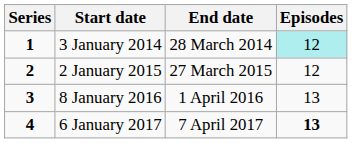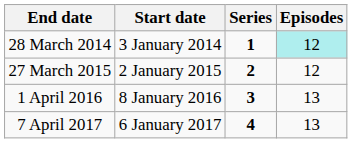 <table class="wikitable" style="text-align:center;">
 <tr>
+<th>End date</th>
+<th>Start date</th>
 <th>Series</th>
-<th>Start date</th>
-<th>End date</th>
 <th>Episodes</th>
 </tr>
 <tr>
+<td>28 March 2014</td>
+<td>3 January 2014</td>
 <td><strong>1</strong></td>
-<td>3 January 2014</td>
-<td>28 March 2014</td>
 <td style="background: paleturquoise;">12</td>
 </tr>
 <tr>
+<td>27 March 2015</td>
+<td>2 January 2015</td>
 <td><strong>2</strong></td>
-<td>2 January 2015</td>
-<td>27 March 2015</td>
 <td>12</td>
 </tr>
 <tr>
+<td>1 April 2016</td>
+<td>8 January 2016</td>
 <td><strong>3</strong></td>
-<td>8 January 2016</td>
-<td>1 April 2016</td>
 <td>13</td>
 </tr>
 <tr>
+<td>7 April 2017</td>
+<td>6 January 2017</td>
 <td><strong>4</strong></td>
-<td>6 January 2017</td>
-<td>7 April 2017</td>
-<td><strong>13</strong></td>
+<td>13</td>
 </tr>
 </table>
